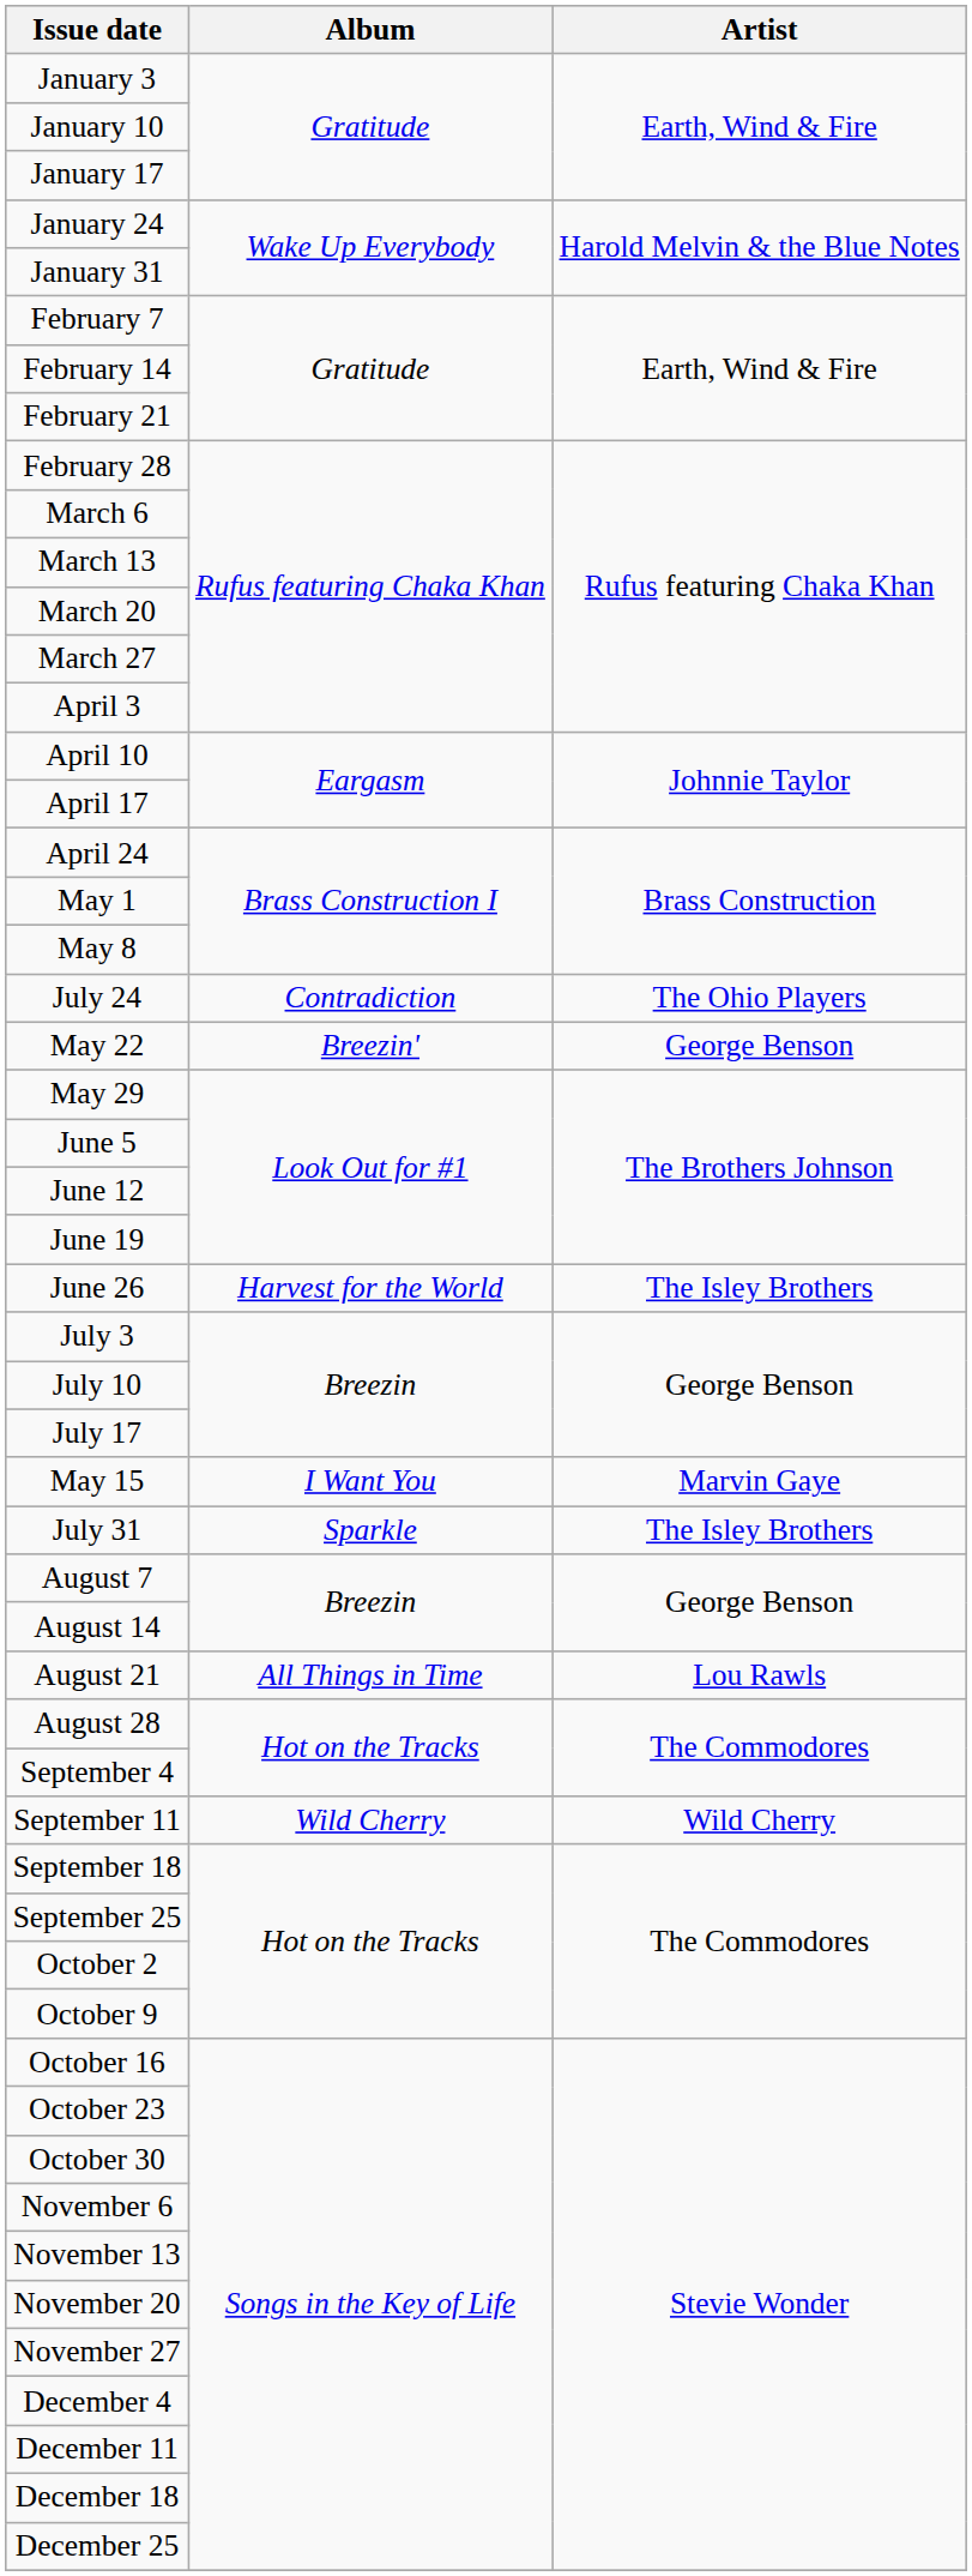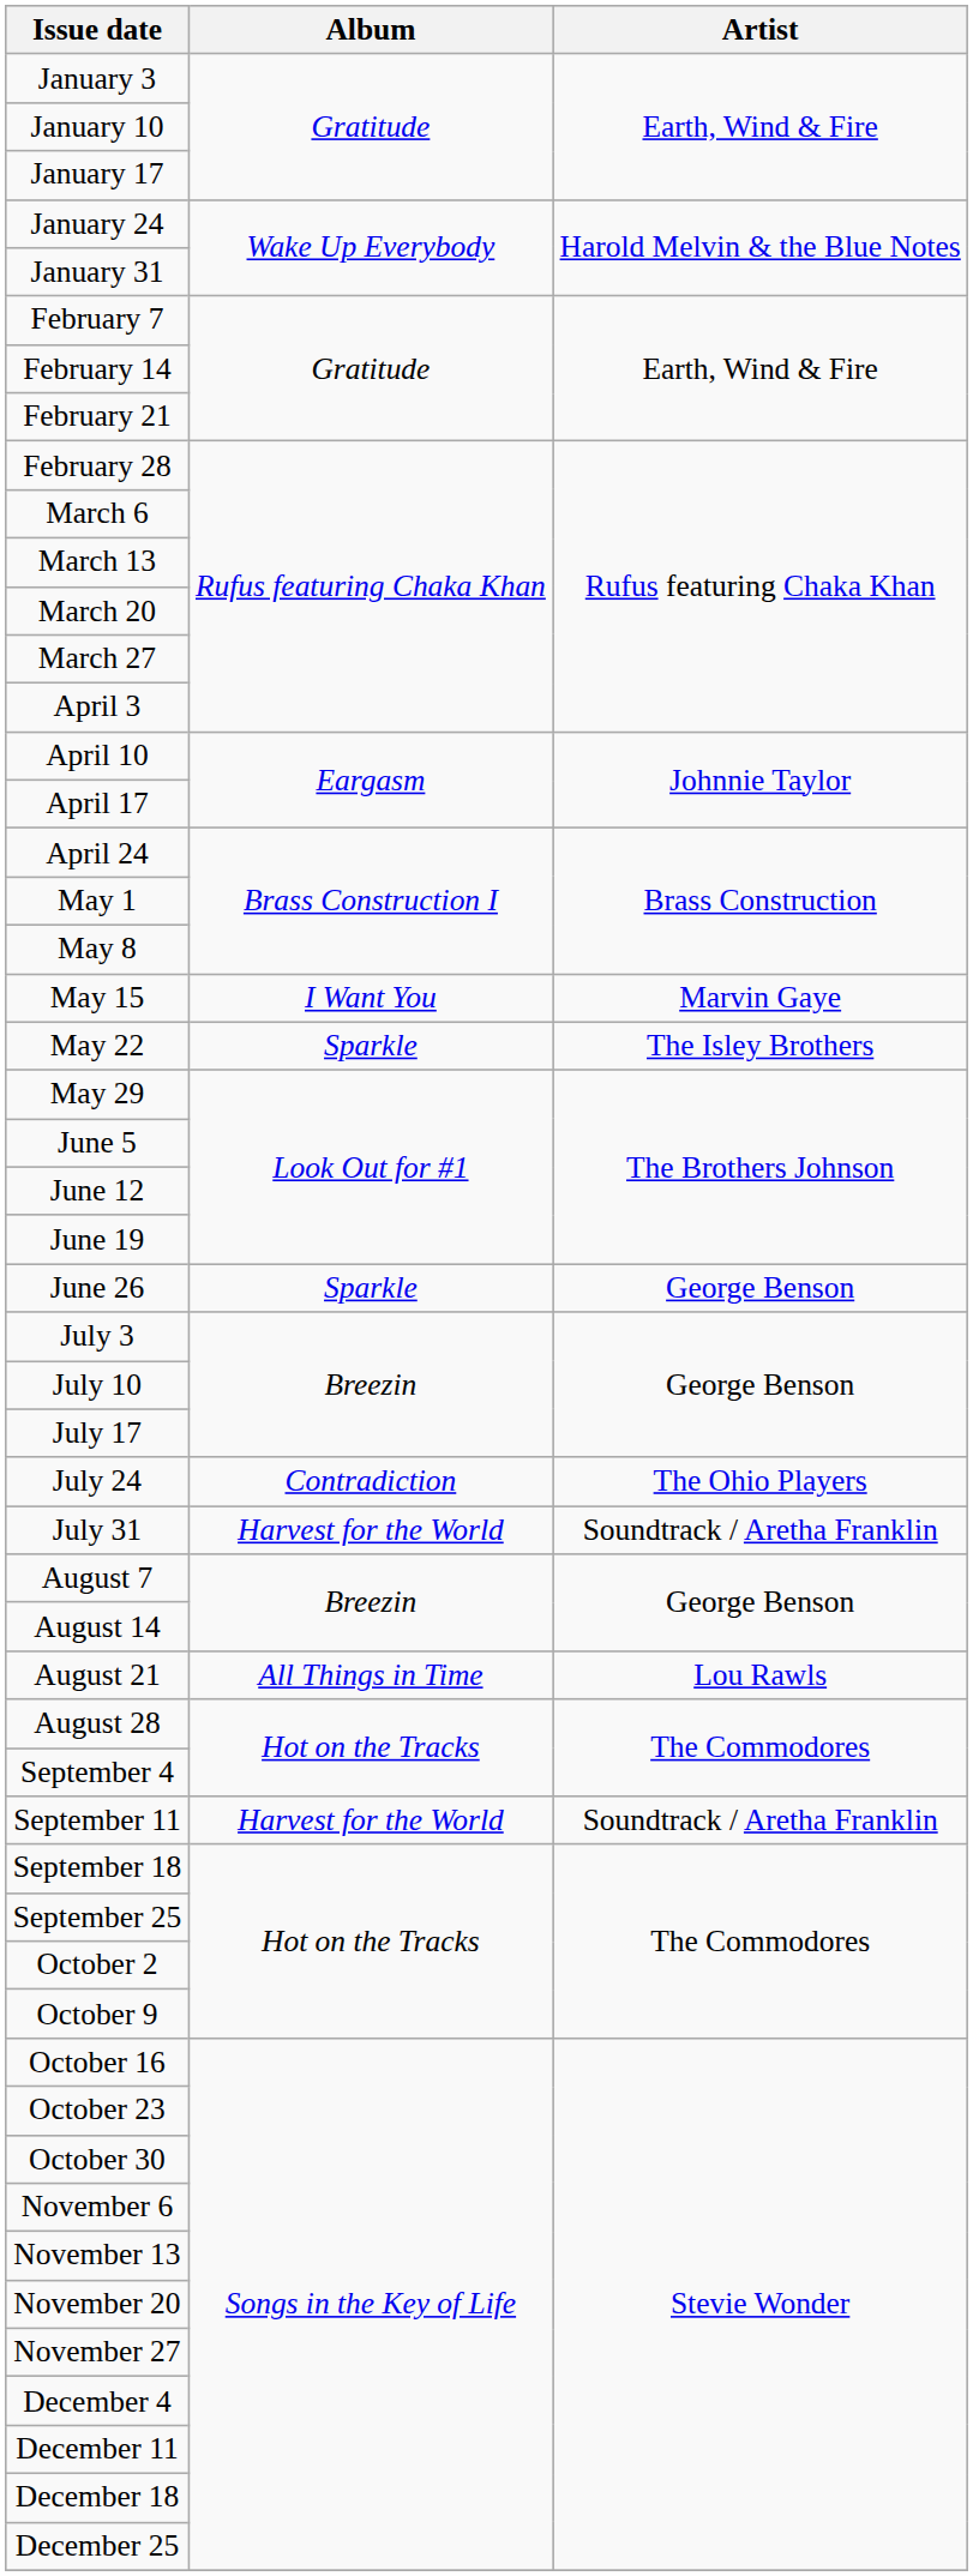 <table class="wikitable" style="text-align: center;">
 <tr>
 <th>Issue date</th>
 <th>Album</th>
 <th>Artist</th>
 </tr>
 <tr>
 <td>January 3</td>
 <td rowspan="3"><em><a href='#'>Gratitude</a></em></td>
 <td rowspan="3"><a href='#'>Earth, Wind & Fire</a></td>
 </tr>
 <tr>
 <td>January 10</td>
 </tr>
 <tr>
 <td>January 17</td>
 </tr>
 <tr>
 <td>January 24</td>
 <td rowspan="2"><em><a href='#'>Wake Up Everybody</a></em></td>
 <td rowspan="2"><a href='#'>Harold Melvin & the Blue Notes</a></td>
 </tr>
 <tr>
 <td>January 31</td>
 </tr>
 <tr>
 <td>February 7</td>
 <td rowspan="3"><em>Gratitude</em></td>
 <td rowspan="3">Earth, Wind & Fire</td>
 </tr>
 <tr>
 <td>February 14</td>
 </tr>
 <tr>
 <td>February 21</td>
 </tr>
 <tr>
 <td>February 28</td>
 <td rowspan="6"><em><a href='#'>Rufus featuring Chaka Khan</a></em></td>
 <td rowspan="6"><a href='#'>Rufus</a> featuring <a href='#'>Chaka Khan</a></td>
 </tr>
 <tr>
 <td>March 6</td>
 </tr>
 <tr>
 <td>March 13</td>
 </tr>
 <tr>
 <td>March 20</td>
 </tr>
 <tr>
 <td>March 27</td>
 </tr>
 <tr>
 <td>April 3</td>
 </tr>
 <tr>
 <td>April 10</td>
 <td rowspan="2"><em><a href='#'>Eargasm</a></em></td>
 <td rowspan="2"><a href='#'>Johnnie Taylor</a></td>
 </tr>
 <tr>
 <td>April 17</td>
 </tr>
 <tr>
 <td>April 24</td>
 <td rowspan="3"><em><a href='#'>Brass Construction I</a></em></td>
 <td rowspan="3"><a href='#'>Brass Construction</a></td>
 </tr>
 <tr>
 <td>May 1</td>
 </tr>
 <tr>
 <td>May 8</td>
 </tr>
 <tr>
-<td>July 24</td>
-<td><em><a href='#'>Contradiction</a></em></td>
-<td><a href='#'>The Ohio Players</a></td>
+<td>May 15</td>
+<td><em><a href='#'>I Want You</a></em></td>
+<td><a href='#'>Marvin Gaye</a></td>
 </tr>
 <tr>
 <td>May 22</td>
-<td><em><a href='#'>Breezin'</a></em></td>
-<td><a href='#'>George Benson</a></td>
+<td><em><a href='#'>Sparkle</a></em></td>
+<td><a href='#'>The Isley Brothers</a></td>
 </tr>
 <tr>
 <td>May 29</td>
 <td rowspan="4"><em><a href='#'>Look Out for #1</a></em></td>
 <td rowspan="4"><a href='#'>The Brothers Johnson</a></td>
 </tr>
 <tr>
 <td>June 5</td>
 </tr>
 <tr>
 <td>June 12</td>
 </tr>
 <tr>
 <td>June 19</td>
 </tr>
 <tr>
 <td>June 26</td>
-<td><em><a href='#'>Harvest for the World</a></em></td>
-<td><a href='#'>The Isley Brothers</a></td>
+<td><em><a href='#'>Sparkle</a></em></td>
+<td><a href='#'>George Benson</a></td>
 </tr>
 <tr>
 <td>July 3</td>
 <td rowspan="3"><em>Breezin</em></td>
 <td rowspan="3">George Benson</td>
 </tr>
 <tr>
 <td>July 10</td>
 </tr>
 <tr>
 <td>July 17</td>
 </tr>
 <tr>
-<td>May 15</td>
-<td><em><a href='#'>I Want You</a></em></td>
-<td><a href='#'>Marvin Gaye</a></td>
+<td>July 24</td>
+<td><em><a href='#'>Contradiction</a></em></td>
+<td><a href='#'>The Ohio Players</a></td>
 </tr>
 <tr>
 <td>July 31</td>
-<td><em><a href='#'>Sparkle</a></em></td>
-<td><a href='#'>The Isley Brothers</a></td>
+<td><em><a href='#'>Harvest for the World</a></em></td>
+<td>Soundtrack / <a href='#'>Aretha Franklin</a></td>
 </tr>
 <tr>
 <td>August 7</td>
 <td rowspan="2"><em>Breezin</em></td>
 <td rowspan="2">George Benson</td>
 </tr>
 <tr>
 <td>August 14</td>
 </tr>
 <tr>
 <td>August 21</td>
 <td><em><a href='#'>All Things in Time</a></em></td>
 <td><a href='#'>Lou Rawls</a></td>
 </tr>
 <tr>
 <td>August 28</td>
 <td rowspan="2"><em><a href='#'>Hot on the Tracks</a></em></td>
 <td rowspan="2"><a href='#'>The Commodores</a></td>
 </tr>
 <tr>
 <td>September 4</td>
 </tr>
 <tr>
 <td>September 11</td>
-<td><em><a href='#'>Wild Cherry</a></em></td>
-<td><a href='#'>Wild Cherry</a></td>
+<td><em><a href='#'>Harvest for the World</a></em></td>
+<td>Soundtrack / <a href='#'>Aretha Franklin</a></td>
 </tr>
 <tr>
 <td>September 18</td>
 <td rowspan="4"><em>Hot on the Tracks</em></td>
 <td rowspan="4">The Commodores</td>
 </tr>
 <tr>
 <td>September 25</td>
 </tr>
 <tr>
 <td>October 2</td>
 </tr>
 <tr>
 <td>October 9</td>
 </tr>
 <tr>
 <td>October 16</td>
 <td rowspan="11"><em><a href='#'>Songs in the Key of Life</a></em></td>
 <td rowspan="11"><a href='#'>Stevie Wonder</a></td>
 </tr>
 <tr>
 <td>October 23</td>
 </tr>
 <tr>
 <td>October 30</td>
 </tr>
 <tr>
 <td>November 6</td>
 </tr>
 <tr>
 <td>November 13</td>
 </tr>
 <tr>
 <td>November 20</td>
 </tr>
 <tr>
 <td>November 27</td>
 </tr>
 <tr>
 <td>December 4</td>
 </tr>
 <tr>
 <td>December 11</td>
 </tr>
 <tr>
 <td>December 18</td>
 </tr>
 <tr>
 <td>December 25</td>
 </tr>
 <tr>
 </tr>
 </table>
